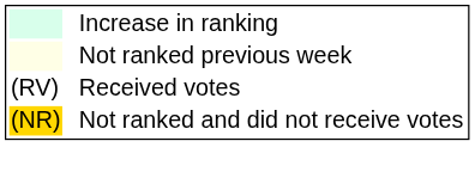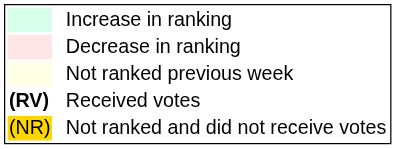 <table style="border:1px solid black;">
 <tr>
 <td style="background:#D8FFEB; width:20px;"></td>
 <td> </td>
 <td>Increase in ranking</td>
 </tr>
 <tr>
+<td style="background:#FFE6E6; width:20px;"></td>
+<td> </td>
+<td>Decrease in ranking</td>
+</tr>
+<tr>
 <td style="background:#FFFFE6; width:20px;"></td>
 <td> </td>
 <td>Not ranked previous week</td>
 </tr>
 <tr>
-<td>(RV)</td>
+<td><strong>(RV)</strong></td>
 <td> </td>
 <td>Received votes</td>
 </tr>
 <tr>
 <td style="background: gold;">(NR)</td>
 <td> </td>
 <td>Not ranked and did not receive votes</td>
 </tr>
 </table>
